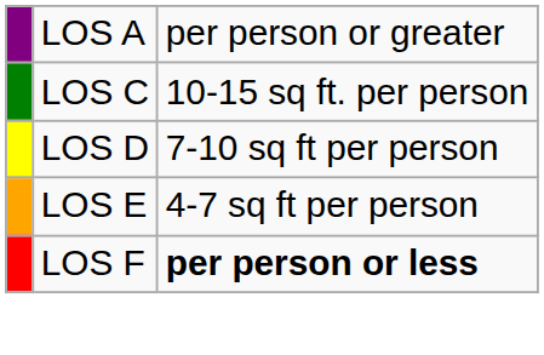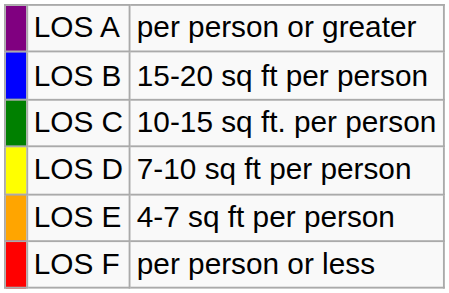 <table class="wikitable">
 <tr>
 <td bgcolor="PURPLE"> </td>
 <td>LOS A</td>
 <td> per person or greater</td>
+</tr>
+<tr>
+<td bgcolor="BLUE"> </td>
+<td>LOS B</td>
+<td>15-20 sq ft per person</td>
 </tr>
 <tr>
 <td bgcolor="GREEN"> </td>
 <td>LOS C</td>
 <td>10-15 sq ft. per person</td>
 </tr>
 <tr>
 <td bgcolor="YELLOW"> </td>
 <td>LOS D</td>
 <td>7-10 sq ft per person</td>
 </tr>
 <tr>
 <td bgcolor="ORANGE"> </td>
 <td>LOS E</td>
 <td>4-7 sq ft per person</td>
 </tr>
 <tr>
 <td bgcolor="RED"> </td>
 <td>LOS F</td>
-<td><strong> per person or less</strong></td>
+<td> per person or less</td>
 </tr>
 </table>
